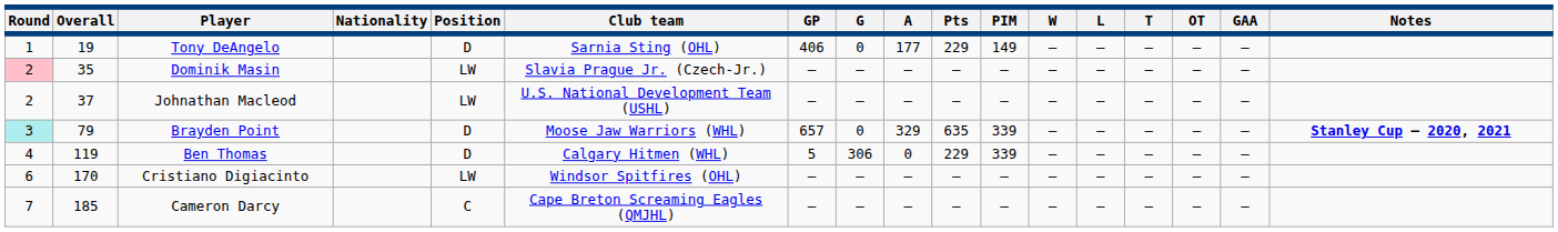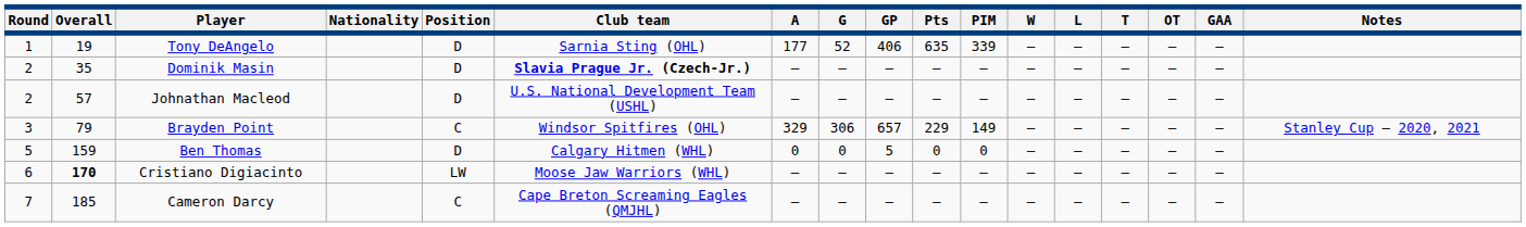 <table class="wikitable sortable" style="text-align:center">
 <tr style= "background:#FFFFFF; border-top:#003D7C 5px solid; border-bottom:#003D7C 5px solid;">
 <th style="width:3em">Round</th>
 <th style="width:4em">Overall</th>
 <th style="width:15em">Player</th>
 <th style="width:3em">Nationality</th>
 <th style="width:3em">Position</th>
 <th style="width:20em">Club team</th>
+<th style="width:3em">A</th>
+<th style="width:3em">G</th>
 <th style="width:3em">GP</th>
-<th style="width:3em">G</th>
-<th style="width:3em">A</th>
 <th style="width:3em">Pts</th>
 <th style="width:3em">PIM</th>
 <th style="width:3em">W</th>
 <th style="width:3em">L</th>
 <th style="width:3em">T</th>
 <th style="width:3em">OT</th>
 <th style="width:3em">GAA</th>
 <th style="width:20em">Notes</th>
 </tr>
 <tr>
 <td>1</td>
 <td>19</td>
 <td><a href='#'>Tony DeAngelo</a></td>
 <td></td>
 <td>D</td>
 <td><a href='#'>Sarnia Sting</a> (<a href='#'>OHL</a>)</td>
+<td>177</td>
+<td>52</td>
 <td>406</td>
-<td>0</td>
-<td>177</td>
-<td>229</td>
-<td>149</td>
+<td>635</td>
+<td>339</td>
 <td>—</td>
 <td>—</td>
 <td>—</td>
 <td>—</td>
 <td>—</td>
 <td></td>
 </tr>
 <tr>
-<td style="background: pink;">2</td>
+<td>2</td>
 <td>35</td>
 <td><a href='#'>Dominik Masin</a></td>
 <td></td>
-<td>LW</td>
-<td><a href='#'>Slavia Prague Jr.</a> (Czech-Jr.)</td>
+<td>D</td>
+<td><strong><a href='#'>Slavia Prague Jr.</a> (Czech-Jr.)</strong></td>
 <td>—</td>
 <td>—</td>
 <td>—</td>
 <td>—</td>
 <td>—</td>
 <td>—</td>
 <td>—</td>
 <td>—</td>
 <td>—</td>
 <td>—</td>
 <td></td>
 </tr>
 <tr>
 <td>2</td>
-<td>37</td>
+<td>57</td>
 <td>Johnathan Macleod</td>
 <td></td>
-<td>LW</td>
+<td>D</td>
 <td><a href='#'>U.S. National Development Team</a> (<a href='#'>USHL</a>)</td>
 <td>—</td>
 <td>—</td>
 <td>—</td>
 <td>—</td>
 <td>—</td>
 <td>—</td>
 <td>—</td>
 <td>—</td>
 <td>—</td>
 <td>—</td>
 <td></td>
 </tr>
 <tr>
-<td style="background: paleturquoise;">3</td>
+<td>3</td>
 <td>79</td>
 <td><a href='#'>Brayden Point</a></td>
 <td></td>
-<td>D</td>
-<td><a href='#'>Moose Jaw Warriors</a> (<a href='#'>WHL</a>)</td>
+<td>C</td>
+<td><a href='#'>Windsor Spitfires</a> (<a href='#'>OHL</a>)</td>
+<td>329</td>
+<td>306</td>
 <td>657</td>
-<td>0</td>
-<td>329</td>
-<td>635</td>
-<td>339</td>
+<td>229</td>
+<td>149</td>
 <td>—</td>
 <td>—</td>
 <td>—</td>
 <td>—</td>
 <td>—</td>
-<td><strong><a href='#'>Stanley Cup</a> — <a href='#'>2020</a>, <a href='#'>2021</a></strong></td>
+<td><a href='#'>Stanley Cup</a> — <a href='#'>2020</a>, <a href='#'>2021</a></td>
 </tr>
 <tr>
-<td>4</td>
-<td>119</td>
+<td>5</td>
+<td>159</td>
 <td><a href='#'>Ben Thomas</a></td>
 <td></td>
 <td>D</td>
 <td><a href='#'>Calgary Hitmen</a> (<a href='#'>WHL</a>)</td>
+<td>0</td>
+<td>0</td>
 <td>5</td>
-<td>306</td>
 <td>0</td>
-<td>229</td>
-<td>339</td>
+<td>0</td>
 <td>—</td>
 <td>—</td>
 <td>—</td>
 <td>—</td>
 <td>—</td>
 <td></td>
 </tr>
 <tr>
 <td>6</td>
-<td>170</td>
+<td><strong>170</strong></td>
 <td>Cristiano Digiacinto</td>
 <td></td>
 <td>LW</td>
-<td><a href='#'>Windsor Spitfires</a> (<a href='#'>OHL</a>)</td>
+<td><a href='#'>Moose Jaw Warriors</a> (<a href='#'>WHL</a>)</td>
 <td>—</td>
 <td>—</td>
 <td>—</td>
 <td>—</td>
 <td>—</td>
 <td>—</td>
 <td>—</td>
 <td>—</td>
 <td>—</td>
 <td>—</td>
 <td></td>
 </tr>
 <tr>
 <td>7</td>
 <td>185</td>
 <td>Cameron Darcy</td>
 <td></td>
 <td>C</td>
 <td><a href='#'>Cape Breton Screaming Eagles</a> (<a href='#'>QMJHL</a>)</td>
 <td>—</td>
 <td>—</td>
 <td>—</td>
 <td>—</td>
 <td>—</td>
 <td>—</td>
 <td>—</td>
 <td>—</td>
 <td>—</td>
 <td>—</td>
 <td></td>
 </tr>
 </table>
